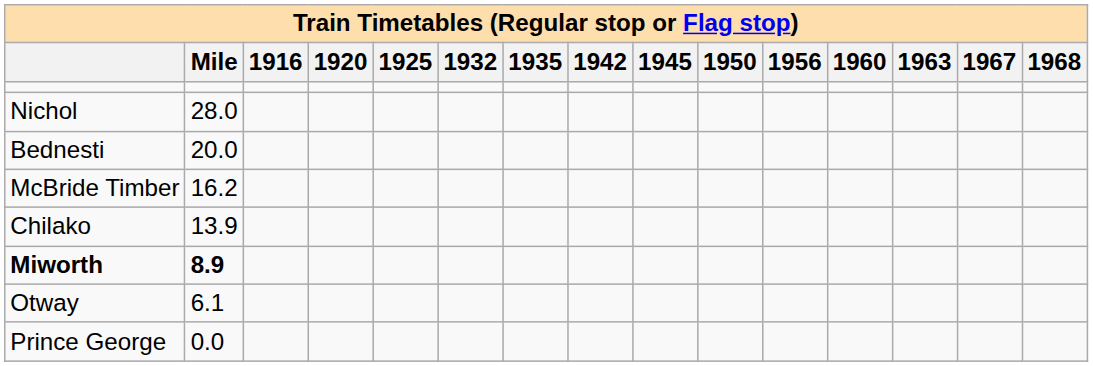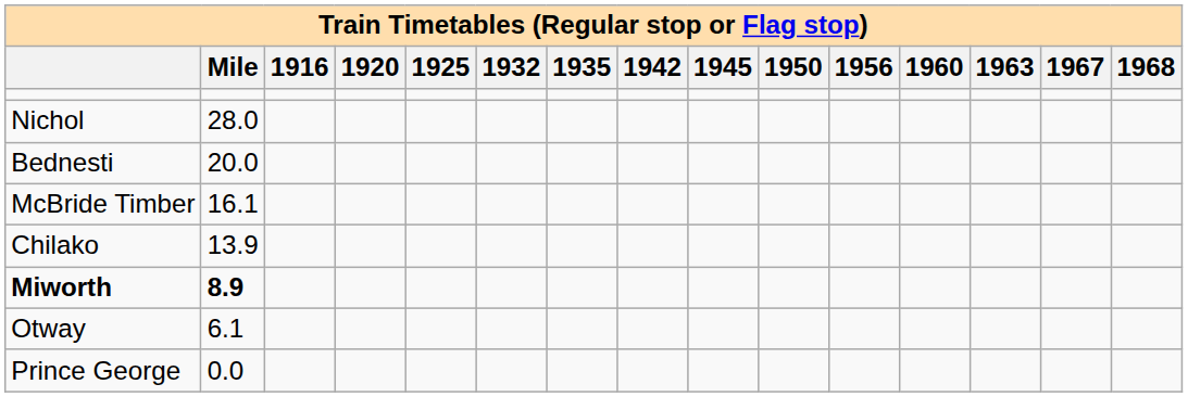 <table class="wikitable">
 <tr>
 <th colspan="15" style="background:#ffdead;">Train Timetables (Regular stop or <a href='#'>Flag stop</a>)</th>
 </tr>
 <tr>
 <th></th>
 <th>Mile</th>
 <th>1916</th>
 <th>1920</th>
 <th>1925</th>
 <th>1932</th>
 <th>1935</th>
 <th>1942</th>
 <th>1945</th>
 <th>1950</th>
 <th>1956</th>
 <th>1960</th>
 <th>1963</th>
 <th>1967</th>
 <th>1968</th>
 </tr>
 <tr>
 <td></td>
 <td></td>
 <td></td>
 <td></td>
 <td></td>
 <td></td>
 <td></td>
 <td></td>
 <td></td>
 <td></td>
 <td></td>
 <td></td>
 <td></td>
 <td></td>
 <td></td>
 </tr>
 <tr>
 <td>Nichol</td>
 <td>28.0</td>
 <td></td>
 <td></td>
 <td></td>
 <td></td>
 <td></td>
 <td></td>
 <td></td>
 <td></td>
 <td></td>
 <td></td>
 <td></td>
 <td></td>
 <td></td>
 </tr>
 <tr>
 <td>Bednesti</td>
 <td>20.0</td>
 <td></td>
 <td></td>
 <td></td>
 <td></td>
 <td></td>
 <td></td>
 <td></td>
 <td></td>
 <td></td>
 <td></td>
 <td></td>
 <td></td>
 <td></td>
 </tr>
 <tr>
 <td>McBride Timber</td>
-<td>16.2</td>
+<td>16.1</td>
 <td></td>
 <td></td>
 <td></td>
 <td></td>
 <td></td>
 <td></td>
 <td></td>
 <td></td>
 <td></td>
 <td></td>
 <td></td>
 <td></td>
 <td></td>
 </tr>
 <tr>
 <td>Chilako</td>
 <td>13.9</td>
 <td></td>
 <td></td>
 <td></td>
 <td></td>
 <td></td>
 <td></td>
 <td></td>
 <td></td>
 <td></td>
 <td></td>
 <td></td>
 <td></td>
 <td></td>
 </tr>
 <tr>
 <td><strong>Miworth</strong></td>
 <td><strong>8.9</strong></td>
 <td></td>
 <td></td>
 <td></td>
 <td></td>
 <td></td>
 <td></td>
 <td></td>
 <td></td>
 <td></td>
 <td></td>
 <td></td>
 <td></td>
 <td></td>
 </tr>
 <tr>
 <td>Otway</td>
 <td>6.1</td>
 <td></td>
 <td></td>
 <td></td>
 <td></td>
 <td></td>
 <td></td>
 <td></td>
 <td></td>
 <td></td>
 <td></td>
 <td></td>
 <td></td>
 <td></td>
 </tr>
 <tr>
 <td>Prince George</td>
 <td>0.0</td>
 <td></td>
 <td></td>
 <td></td>
 <td></td>
 <td></td>
 <td></td>
 <td></td>
 <td></td>
 <td></td>
 <td></td>
 <td></td>
 <td></td>
 <td></td>
 </tr>
 </table>
